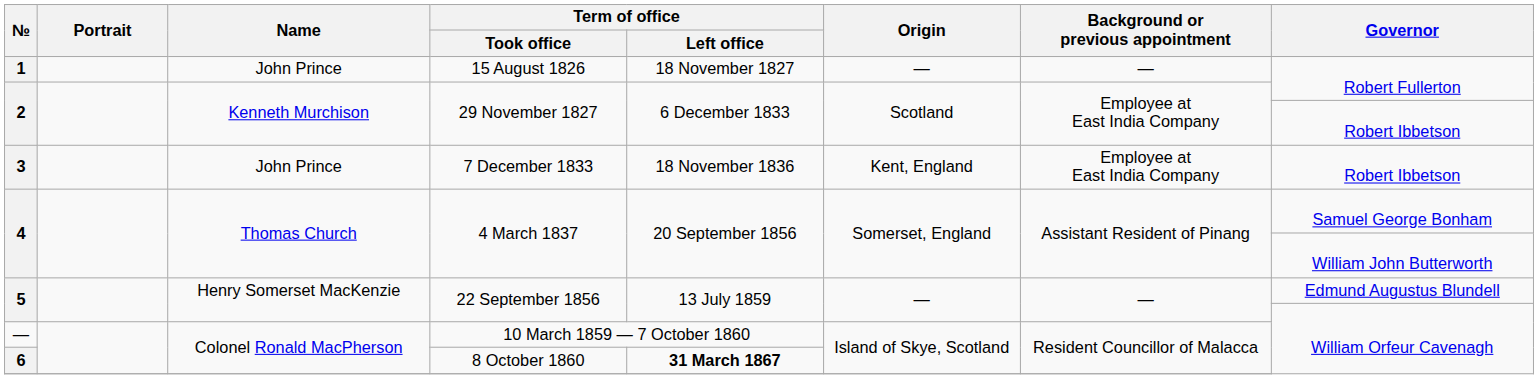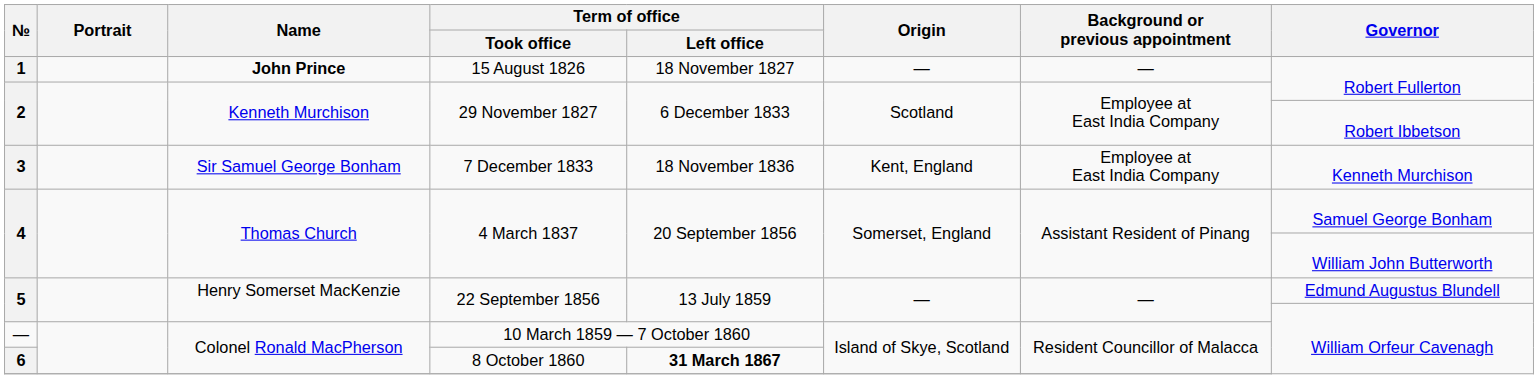 <table class="wikitable sortable sticky-header-multi" style=text-align:center width=1500px>
 <tr>
 <th rowspan=2 width=25px><strong>№</strong></th>
 <th rowspan=2 width=120px>Portrait</th>
 <th rowspan=2 width=250px>Name<br></th>
 <th colspan=2 width=350px>Term of office</th>
 <th rowspan=2>Origin</th>
 <th rowspan=2>Background or<br>previous appointment</th>
 <th rowspan=2 width=250px><a href='#'>Governor</a><br></th>
 </tr>
 <tr>
 <th>Took office</th>
 <th>Left office</th>
 </tr>
 <tr>
 <th>1</th>
 <td></td>
-<td>John Prince<br></td>
+<td><strong>John Prince<br></strong></td>
 <td>15 August 1826</td>
 <td>18 November 1827</td>
 <td>—</td>
 <td>—</td>
 <td rowspan=2><br><a href='#'>Robert Fullerton</a><br></td>
 </tr>
 <tr>
 <th rowspan=2>2</th>
 <td rowspan=2></td>
 <td rowspan=2><a href='#'>Kenneth Murchison</a><br></td>
 <td rowspan=2>29 November 1827</td>
 <td rowspan=2>6 December 1833</td>
 <td rowspan=2>Scotland</td>
 <td rowspan=2>Employee at<br>East India Company</td>
 </tr>
 <tr>
 <td><br><a href='#'>Robert Ibbetson</a><br></td>
 </tr>
 <tr>
 <th>3</th>
 <td></td>
-<td>John Prince<br></td>
+<td><a href='#'>Sir Samuel George Bonham</a><br></td>
 <td>7 December 1833</td>
 <td>18 November 1836</td>
 <td>Kent, England</td>
 <td>Employee at<br>East India Company</td>
-<td><br><a href='#'>Robert Ibbetson</a><br></td>
+<td><br><a href='#'>Kenneth Murchison</a><br></td>
 </tr>
 <tr>
 <th rowspan=3>4</th>
 <td rowspan=3></td>
 <td rowspan=3><a href='#'>Thomas Church</a><br></td>
 <td rowspan=3>4 March 1837</td>
 <td rowspan=3>20 September 1856</td>
 <td rowspan=3>Somerset, England</td>
 <td rowspan=3>Assistant Resident of Pinang</td>
 <td><br><a href='#'>Samuel George Bonham</a><br></td>
 </tr>
 <tr>
 <td><br><a href='#'>William John Butterworth</a><br></td>
 </tr>
 <tr>
 <td rowspan=2><a href='#'>Edmund Augustus Blundell</a><br></td>
 </tr>
 <tr>
 <th rowspan=2>5</th>
 <td rowspan=2></td>
 <td rowspan=2>Henry Somerset MacKenzie<br><br></td>
 <td rowspan=2>22 September 1856</td>
 <td rowspan=2>13 July 1859<br></td>
 <td rowspan=2>—</td>
 <td rowspan=2>—</td>
 </tr>
 <tr>
 <td rowspan=4><br><a href='#'>William Orfeur Cavenagh</a><br></td>
 </tr>
 <tr>
 <td>—</td>
 <td rowspan=2></td>
 <td rowspan=2>Colonel <a href='#'>Ronald MacPherson</a><br></td>
 <td colspan=2>10 March 1859 — 7 October 1860<br></td>
 <td rowspan=2>Island of Skye, Scotland</td>
 <td rowspan=2>Resident Councillor of Malacca</td>
 </tr>
 <tr>
 <th>6</th>
 <td>8 October 1860</td>
 <td><strong>31 March 1867</strong></td>
 </tr>
 <tr>
 </tr>
 </table>
